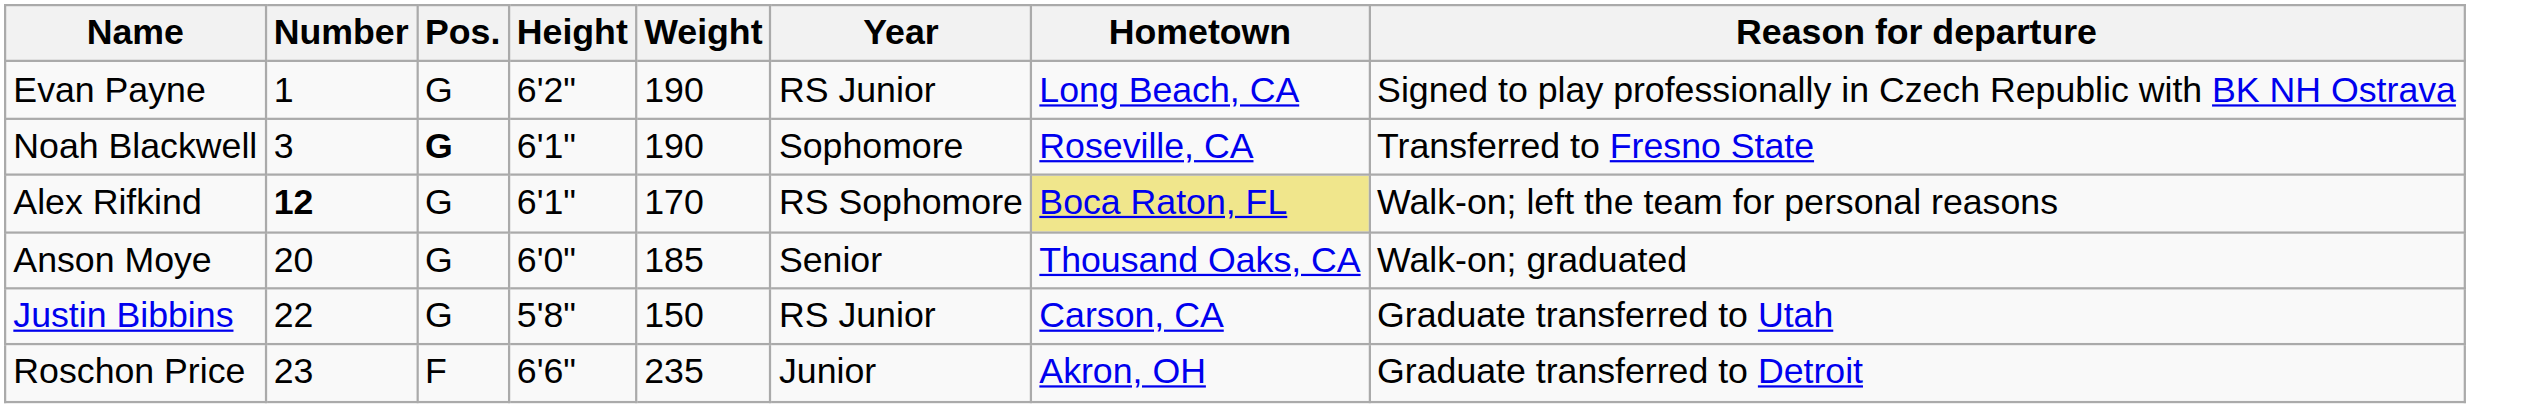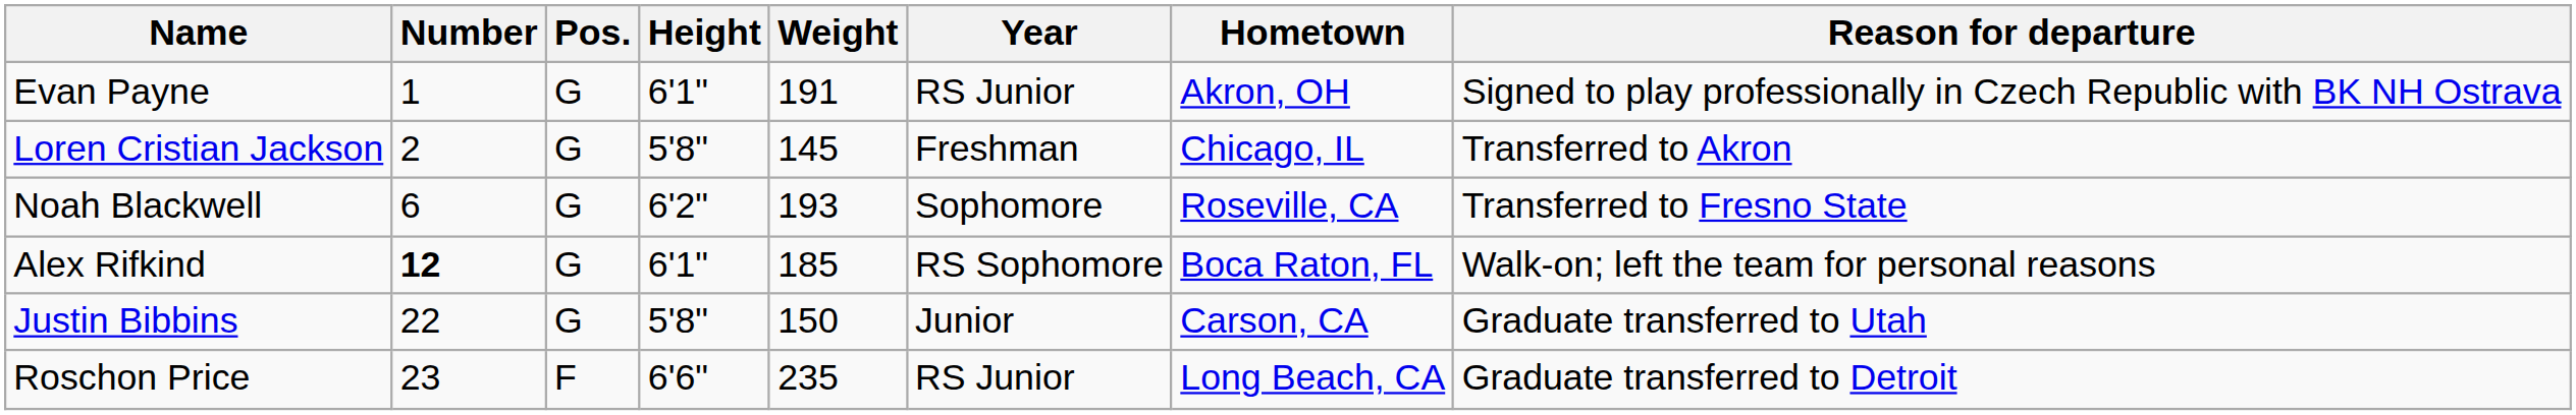 <table class="wikitable sortable" border="1">
 <tr>
 <th>Name</th>
 <th>Number</th>
 <th>Pos.</th>
 <th>Height</th>
 <th>Weight</th>
 <th>Year</th>
 <th>Hometown</th>
 <th class="unsortable">Reason for departure</th>
 </tr>
 <tr>
 <td>Evan Payne</td>
 <td>1</td>
 <td>G</td>
-<td>6'2"</td>
-<td>190</td>
+<td>6'1"</td>
+<td>191</td>
 <td>RS Junior</td>
-<td><a href='#'>Long Beach, CA</a></td>
+<td><a href='#'>Akron, OH</a></td>
 <td>Signed to play professionally in Czech Republic with <a href='#'>BK NH Ostrava</a></td>
 </tr>
 <tr>
+<td><a href='#'>Loren Cristian Jackson</a></td>
+<td>2</td>
+<td>G</td>
+<td>5'8"</td>
+<td>145</td>
+<td>Freshman</td>
+<td><a href='#'>Chicago, IL</a></td>
+<td>Transferred to <a href='#'>Akron</a></td>
+</tr>
+<tr>
 <td>Noah Blackwell</td>
-<td>3</td>
-<td><strong>G</strong></td>
-<td>6'1"</td>
-<td>190</td>
+<td>6</td>
+<td>G</td>
+<td>6'2"</td>
+<td>193</td>
 <td>Sophomore</td>
 <td><a href='#'>Roseville, CA</a></td>
 <td>Transferred to <a href='#'>Fresno State</a></td>
 </tr>
 <tr>
 <td>Alex Rifkind</td>
 <td><strong>12</strong></td>
 <td>G</td>
 <td>6'1"</td>
-<td>170</td>
+<td>185</td>
 <td>RS Sophomore</td>
-<td style="background: khaki;"><a href='#'>Boca Raton, FL</a></td>
+<td><a href='#'>Boca Raton, FL</a></td>
 <td>Walk-on; left the team for personal reasons</td>
-</tr>
-<tr>
-<td>Anson Moye</td>
-<td>20</td>
-<td>G</td>
-<td>6'0"</td>
-<td>185</td>
-<td>Senior</td>
-<td><a href='#'>Thousand Oaks, CA</a></td>
-<td>Walk-on; graduated</td>
 </tr>
 <tr>
 <td><a href='#'>Justin Bibbins</a></td>
 <td>22</td>
 <td>G</td>
 <td>5'8"</td>
 <td>150</td>
-<td>RS Junior</td>
+<td>Junior</td>
 <td><a href='#'>Carson, CA</a></td>
 <td>Graduate transferred to <a href='#'>Utah</a></td>
 </tr>
 <tr>
 <td>Roschon Price</td>
 <td>23</td>
 <td>F</td>
 <td>6'6"</td>
 <td>235</td>
-<td>Junior</td>
-<td><a href='#'>Akron, OH</a></td>
+<td>RS Junior</td>
+<td><a href='#'>Long Beach, CA</a></td>
 <td>Graduate transferred to <a href='#'>Detroit</a></td>
 </tr>
 </table>
